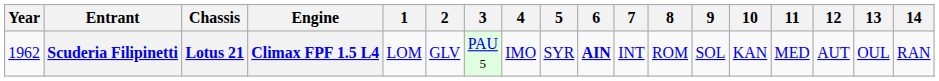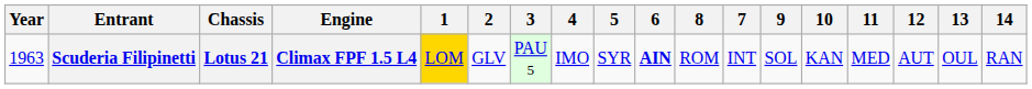 <table class="wikitable" style="text-align:center; font-size:90%">
 <tr>
 <th>Year</th>
 <th>Entrant</th>
 <th>Chassis</th>
 <th>Engine</th>
 <th>1</th>
 <th>2</th>
 <th>3</th>
 <th>4</th>
 <th>5</th>
 <th>6</th>
+<th>8</th>
 <th>7</th>
-<th>8</th>
 <th>9</th>
 <th>10</th>
 <th>11</th>
 <th>12</th>
 <th>13</th>
 <th>14</th>
 </tr>
 <tr>
-<td><a href='#'>1962</a></td>
+<td><a href='#'>1963</a></td>
 <th><a href='#'>Scuderia Filipinetti</a></th>
 <th><a href='#'>Lotus 21</a></th>
 <th><a href='#'>Climax FPF 1.5 L4</a></th>
-<td><a href='#'>LOM</a></td>
+<td style="background: gold;"><a href='#'>LOM</a></td>
 <td><a href='#'>GLV</a></td>
 <td style="background:#dfffdf;"><a href='#'>PAU</a><br><small>5</small></td>
 <td><a href='#'>IMO</a></td>
 <td><a href='#'>SYR</a></td>
 <td><strong><a href='#'>AIN</a></strong></td>
+<td><a href='#'>ROM</a></td>
 <td><a href='#'>INT</a></td>
-<td><a href='#'>ROM</a></td>
 <td><a href='#'>SOL</a></td>
 <td><a href='#'>KAN</a></td>
 <td><a href='#'>MED</a></td>
 <td><a href='#'>AUT</a></td>
 <td><a href='#'>OUL</a></td>
 <td><a href='#'>RAN</a></td>
 </tr>
 </table>
